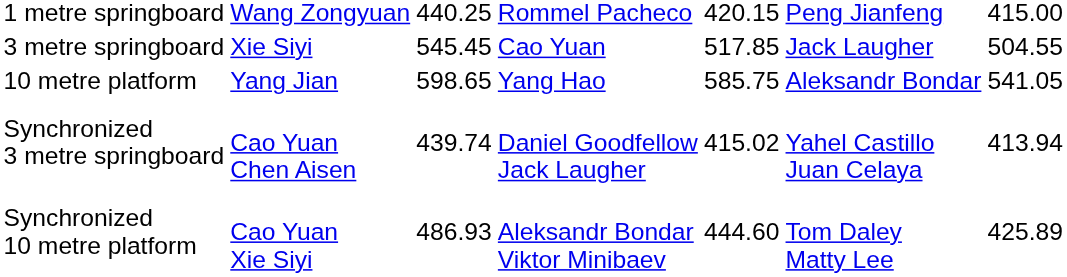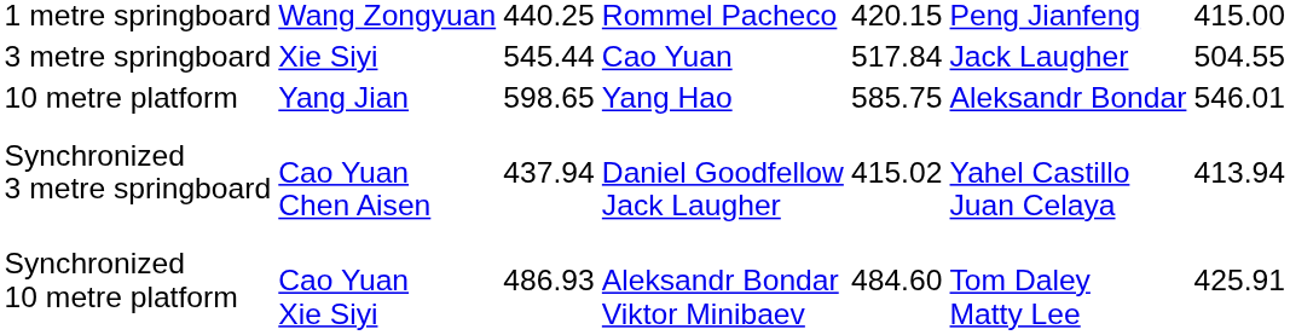 <table>
 <tr>
 <td>1 metre springboard<br></td>
 <td><a href='#'>Wang Zongyuan</a><br></td>
 <td>440.25</td>
 <td><a href='#'>Rommel Pacheco</a><br></td>
 <td>420.15</td>
 <td><a href='#'>Peng Jianfeng</a><br></td>
 <td>415.00</td>
 </tr>
 <tr>
 <td>3 metre springboard<br></td>
 <td><a href='#'>Xie Siyi</a><br></td>
-<td>545.45</td>
+<td>545.44</td>
 <td><a href='#'>Cao Yuan</a><br></td>
-<td>517.85</td>
+<td>517.84</td>
 <td><a href='#'>Jack Laugher</a><br></td>
 <td>504.55</td>
 </tr>
 <tr>
 <td>10 metre platform<br></td>
 <td><a href='#'>Yang Jian</a><br></td>
 <td>598.65</td>
 <td><a href='#'>Yang Hao</a><br></td>
 <td>585.75</td>
 <td><a href='#'>Aleksandr Bondar</a><br></td>
-<td>541.05</td>
+<td>546.01</td>
 </tr>
 <tr>
 <td>Synchronized<br>3 metre springboard<br></td>
 <td><br><a href='#'>Cao Yuan</a><br><a href='#'>Chen Aisen</a></td>
-<td>439.74</td>
+<td>437.94</td>
 <td><br><a href='#'>Daniel Goodfellow</a><br><a href='#'>Jack Laugher</a></td>
 <td>415.02</td>
 <td><br><a href='#'>Yahel Castillo</a><br><a href='#'>Juan Celaya</a></td>
 <td>413.94</td>
 </tr>
 <tr>
 <td>Synchronized<br>10 metre platform<br></td>
 <td><br><a href='#'>Cao Yuan</a><br><a href='#'>Xie Siyi</a></td>
 <td>486.93</td>
 <td><br><a href='#'>Aleksandr Bondar</a><br><a href='#'>Viktor Minibaev</a></td>
-<td>444.60</td>
+<td>484.60</td>
 <td><br><a href='#'>Tom Daley</a><br><a href='#'>Matty Lee</a></td>
-<td>425.89</td>
+<td>425.91</td>
 </tr>
 </table>
